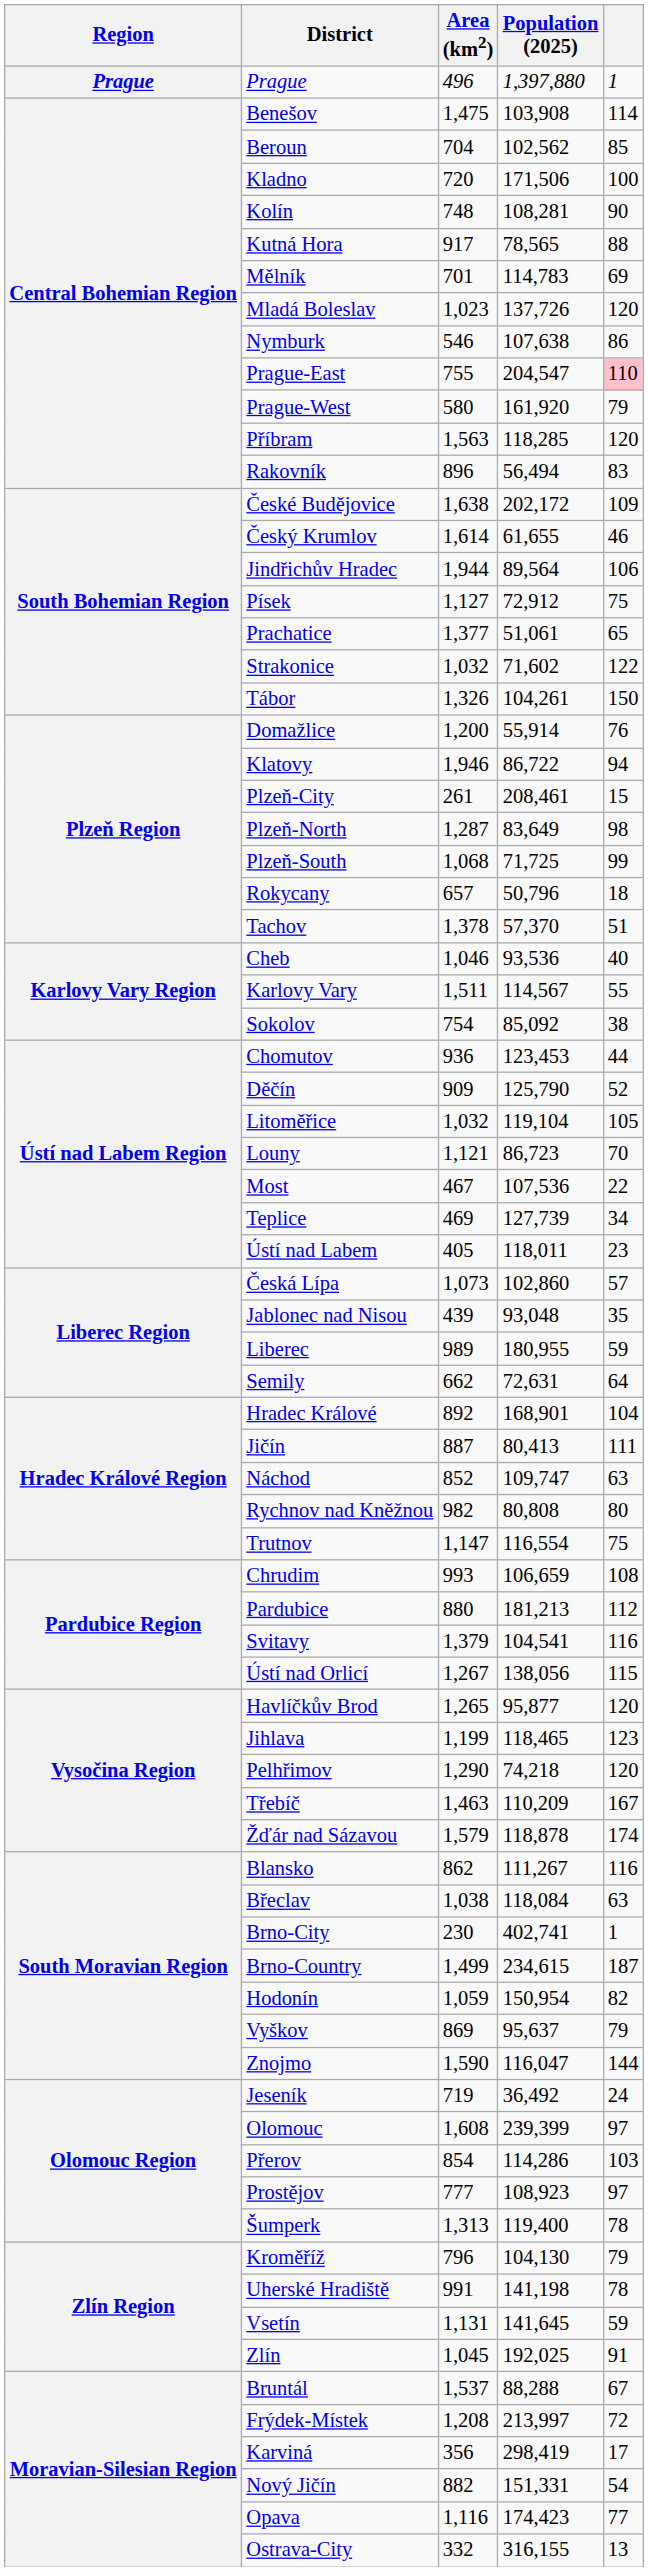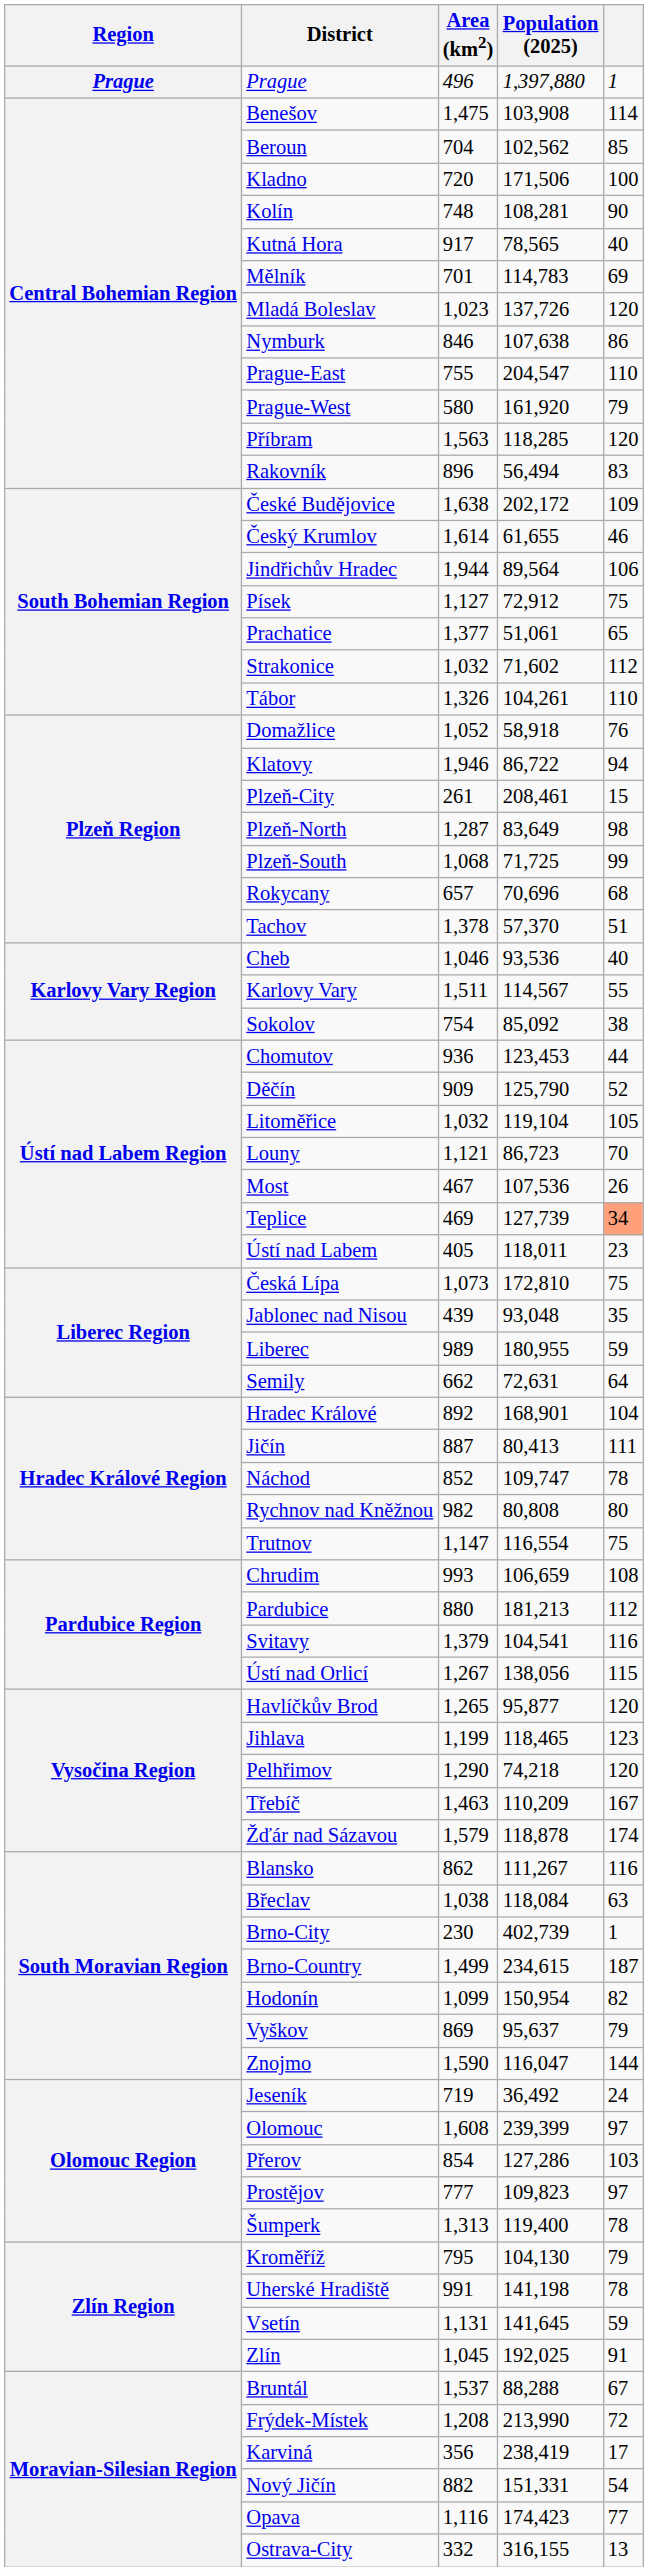 <table class="wikitable sortable">
 <tr>
 <th><a href='#'>Region</a></th>
 <th>District</th>
 <th><a href='#'>Area</a><br>(km<sup>2</sup>)</th>
 <th><a href='#'>Population</a><br>(2025)</th>
 <th></th>
 </tr>
 <tr>
 <th><em><a href='#'>Prague</a></em><br></th>
 <td><em><a href='#'>Prague</a></em></td>
 <td><em>496</em></td>
 <td><em>1,397,880</em></td>
 <td><em>1</em></td>
 </tr>
 <tr>
 <th rowspan="12"><a href='#'>Central Bohemian Region</a><br></th>
 <td><a href='#'>Benešov</a></td>
 <td>1,475</td>
 <td>103,908</td>
 <td>114</td>
 </tr>
 <tr>
 <td><a href='#'>Beroun</a></td>
 <td>704</td>
 <td>102,562</td>
 <td>85</td>
 </tr>
 <tr>
 <td><a href='#'>Kladno</a></td>
 <td>720</td>
 <td>171,506</td>
 <td>100</td>
 </tr>
 <tr>
 <td><a href='#'>Kolín</a></td>
 <td>748</td>
 <td>108,281</td>
 <td>90</td>
 </tr>
 <tr>
 <td><a href='#'>Kutná Hora</a></td>
 <td>917</td>
 <td>78,565</td>
-<td>88</td>
+<td>40</td>
 </tr>
 <tr>
 <td><a href='#'>Mělník</a></td>
 <td>701</td>
 <td>114,783</td>
 <td>69</td>
 </tr>
 <tr>
 <td><a href='#'>Mladá Boleslav</a></td>
 <td>1,023</td>
 <td>137,726</td>
 <td>120</td>
 </tr>
 <tr>
 <td><a href='#'>Nymburk</a></td>
-<td>546</td>
+<td>846</td>
 <td>107,638</td>
 <td>86</td>
 </tr>
 <tr>
 <td><a href='#'>Prague-East</a></td>
 <td>755</td>
 <td>204,547</td>
-<td style="background: pink;">110</td>
+<td>110</td>
 </tr>
 <tr>
 <td><a href='#'>Prague-West</a></td>
 <td>580</td>
 <td>161,920</td>
 <td>79</td>
 </tr>
 <tr>
 <td><a href='#'>Příbram</a></td>
 <td>1,563</td>
 <td>118,285</td>
 <td>120</td>
 </tr>
 <tr>
 <td><a href='#'>Rakovník</a></td>
 <td>896</td>
 <td>56,494</td>
 <td>83</td>
 </tr>
 <tr>
 <th rowspan="7"><a href='#'>South Bohemian Region</a><br></th>
 <td><a href='#'>České Budějovice</a></td>
 <td>1,638</td>
 <td>202,172</td>
 <td>109</td>
 </tr>
 <tr>
 <td><a href='#'>Český Krumlov</a></td>
 <td>1,614</td>
 <td>61,655</td>
 <td>46</td>
 </tr>
 <tr>
 <td><a href='#'>Jindřichův Hradec</a></td>
 <td>1,944</td>
 <td>89,564</td>
 <td>106</td>
 </tr>
 <tr>
 <td><a href='#'>Písek</a></td>
 <td>1,127</td>
 <td>72,912</td>
 <td>75</td>
 </tr>
 <tr>
 <td><a href='#'>Prachatice</a></td>
 <td>1,377</td>
 <td>51,061</td>
 <td>65</td>
 </tr>
 <tr>
 <td><a href='#'>Strakonice</a></td>
 <td>1,032</td>
 <td>71,602</td>
-<td>122</td>
+<td>112</td>
 </tr>
 <tr>
 <td><a href='#'>Tábor</a></td>
 <td>1,326</td>
 <td>104,261</td>
-<td>150</td>
+<td>110</td>
 </tr>
 <tr>
 <th rowspan="7"><a href='#'>Plzeň Region</a><br></th>
 <td><a href='#'>Domažlice</a></td>
-<td>1,200</td>
-<td>55,914</td>
+<td>1,052</td>
+<td>58,918</td>
 <td>76</td>
 </tr>
 <tr>
 <td><a href='#'>Klatovy</a></td>
 <td>1,946</td>
 <td>86,722</td>
 <td>94</td>
 </tr>
 <tr>
 <td><a href='#'>Plzeň-City</a></td>
 <td>261</td>
 <td>208,461</td>
 <td>15</td>
 </tr>
 <tr>
 <td><a href='#'>Plzeň-North</a></td>
 <td>1,287</td>
 <td>83,649</td>
 <td>98</td>
 </tr>
 <tr>
 <td><a href='#'>Plzeň-South</a></td>
 <td>1,068</td>
 <td>71,725</td>
 <td>99</td>
 </tr>
 <tr>
 <td><a href='#'>Rokycany</a></td>
 <td>657</td>
-<td>50,796</td>
-<td>18</td>
+<td>70,696</td>
+<td>68</td>
 </tr>
 <tr>
 <td><a href='#'>Tachov</a></td>
 <td>1,378</td>
 <td>57,370</td>
 <td>51</td>
 </tr>
 <tr>
 <th rowspan="3"><a href='#'>Karlovy Vary Region</a><br></th>
 <td><a href='#'>Cheb</a></td>
 <td>1,046</td>
 <td>93,536</td>
 <td>40</td>
 </tr>
 <tr>
 <td><a href='#'>Karlovy Vary</a></td>
 <td>1,511</td>
 <td>114,567</td>
 <td>55</td>
 </tr>
 <tr>
 <td><a href='#'>Sokolov</a></td>
 <td>754</td>
 <td>85,092</td>
 <td>38</td>
 </tr>
 <tr>
 <th rowspan="7"><a href='#'>Ústí nad Labem Region</a><br></th>
 <td><a href='#'>Chomutov</a></td>
 <td>936</td>
 <td>123,453</td>
 <td>44</td>
 </tr>
 <tr>
 <td><a href='#'>Děčín</a></td>
 <td>909</td>
 <td>125,790</td>
 <td>52</td>
 </tr>
 <tr>
 <td><a href='#'>Litoměřice</a></td>
 <td>1,032</td>
 <td>119,104</td>
 <td>105</td>
 </tr>
 <tr>
 <td><a href='#'>Louny</a></td>
 <td>1,121</td>
 <td>86,723</td>
 <td>70</td>
 </tr>
 <tr>
 <td><a href='#'>Most</a></td>
 <td>467</td>
 <td>107,536</td>
-<td>22</td>
+<td>26</td>
 </tr>
 <tr>
 <td><a href='#'>Teplice</a></td>
 <td>469</td>
 <td>127,739</td>
-<td>34</td>
+<td style="background: lightsalmon;">34</td>
 </tr>
 <tr>
 <td><a href='#'>Ústí nad Labem</a></td>
 <td>405</td>
 <td>118,011</td>
 <td>23</td>
 </tr>
 <tr>
 <th rowspan="4"><a href='#'>Liberec Region</a><br></th>
 <td><a href='#'>Česká Lípa</a></td>
 <td>1,073</td>
-<td>102,860</td>
-<td>57</td>
+<td>172,810</td>
+<td>75</td>
 </tr>
 <tr>
 <td><a href='#'>Jablonec nad Nisou</a></td>
 <td>439</td>
 <td>93,048</td>
 <td>35</td>
 </tr>
 <tr>
 <td><a href='#'>Liberec</a></td>
 <td>989</td>
 <td>180,955</td>
 <td>59</td>
 </tr>
 <tr>
 <td><a href='#'>Semily</a></td>
 <td>662</td>
 <td>72,631</td>
 <td>64</td>
 </tr>
 <tr>
 <th rowspan="5"><a href='#'>Hradec Králové Region</a><br></th>
 <td><a href='#'>Hradec Králové</a></td>
 <td>892</td>
 <td>168,901</td>
 <td>104</td>
 </tr>
 <tr>
 <td><a href='#'>Jičín</a></td>
 <td>887</td>
 <td>80,413</td>
 <td>111</td>
 </tr>
 <tr>
 <td><a href='#'>Náchod</a></td>
 <td>852</td>
 <td>109,747</td>
-<td>63</td>
+<td>78</td>
 </tr>
 <tr>
 <td><a href='#'>Rychnov nad Kněžnou</a></td>
 <td>982</td>
 <td>80,808</td>
 <td>80</td>
 </tr>
 <tr>
 <td><a href='#'>Trutnov</a></td>
 <td>1,147</td>
 <td>116,554</td>
 <td>75</td>
 </tr>
 <tr>
 <th rowspan="4"><a href='#'>Pardubice Region</a><br></th>
 <td><a href='#'>Chrudim</a></td>
 <td>993</td>
 <td>106,659</td>
 <td>108</td>
 </tr>
 <tr>
 <td><a href='#'>Pardubice</a></td>
 <td>880</td>
 <td>181,213</td>
 <td>112</td>
 </tr>
 <tr>
 <td><a href='#'>Svitavy</a></td>
 <td>1,379</td>
 <td>104,541</td>
 <td>116</td>
 </tr>
 <tr>
 <td><a href='#'>Ústí nad Orlicí</a></td>
 <td>1,267</td>
 <td>138,056</td>
 <td>115</td>
 </tr>
 <tr>
 <th rowspan="5"><a href='#'>Vysočina Region</a><br></th>
 <td><a href='#'>Havlíčkův Brod</a></td>
 <td>1,265</td>
 <td>95,877</td>
 <td>120</td>
 </tr>
 <tr>
 <td><a href='#'>Jihlava</a></td>
 <td>1,199</td>
 <td>118,465</td>
 <td>123</td>
 </tr>
 <tr>
 <td><a href='#'>Pelhřimov</a></td>
 <td>1,290</td>
 <td>74,218</td>
 <td>120</td>
 </tr>
 <tr>
 <td><a href='#'>Třebíč</a></td>
 <td>1,463</td>
 <td>110,209</td>
 <td>167</td>
 </tr>
 <tr>
 <td><a href='#'>Žďár nad Sázavou</a></td>
 <td>1,579</td>
 <td>118,878</td>
 <td>174</td>
 </tr>
 <tr>
 <th rowspan="7"><a href='#'>South Moravian Region</a><br></th>
 <td><a href='#'>Blansko</a></td>
 <td>862</td>
 <td>111,267</td>
 <td>116</td>
 </tr>
 <tr>
 <td><a href='#'>Břeclav</a></td>
 <td>1,038</td>
 <td>118,084</td>
 <td>63</td>
 </tr>
 <tr>
 <td><a href='#'>Brno-City</a></td>
 <td>230</td>
-<td>402,741</td>
+<td>402,739</td>
 <td>1</td>
 </tr>
 <tr>
 <td><a href='#'>Brno-Country</a></td>
 <td>1,499</td>
 <td>234,615</td>
 <td>187</td>
 </tr>
 <tr>
 <td><a href='#'>Hodonín</a></td>
-<td>1,059</td>
+<td>1,099</td>
 <td>150,954</td>
 <td>82</td>
 </tr>
 <tr>
 <td><a href='#'>Vyškov</a></td>
 <td>869</td>
 <td>95,637</td>
 <td>79</td>
 </tr>
 <tr>
 <td><a href='#'>Znojmo</a></td>
 <td>1,590</td>
 <td>116,047</td>
 <td>144</td>
 </tr>
 <tr>
 <th rowspan="5"><a href='#'>Olomouc Region</a><br></th>
 <td><a href='#'>Jeseník</a></td>
 <td>719</td>
 <td>36,492</td>
 <td>24</td>
 </tr>
 <tr>
 <td><a href='#'>Olomouc</a></td>
 <td>1,608</td>
 <td>239,399</td>
 <td>97</td>
 </tr>
 <tr>
 <td><a href='#'>Přerov</a></td>
 <td>854</td>
-<td>114,286</td>
+<td>127,286</td>
 <td>103</td>
 </tr>
 <tr>
 <td><a href='#'>Prostějov</a></td>
 <td>777</td>
-<td>108,923</td>
+<td>109,823</td>
 <td>97</td>
 </tr>
 <tr>
 <td><a href='#'>Šumperk</a></td>
 <td>1,313</td>
 <td>119,400</td>
 <td>78</td>
 </tr>
 <tr>
 <th rowspan="4"><a href='#'>Zlín Region</a><br></th>
 <td><a href='#'>Kroměříž</a></td>
-<td>796</td>
+<td>795</td>
 <td>104,130</td>
 <td>79</td>
 </tr>
 <tr>
 <td><a href='#'>Uherské Hradiště</a></td>
 <td>991</td>
 <td>141,198</td>
 <td>78</td>
 </tr>
 <tr>
 <td><a href='#'>Vsetín</a></td>
 <td>1,131</td>
 <td>141,645</td>
 <td>59</td>
 </tr>
 <tr>
 <td><a href='#'>Zlín</a></td>
 <td>1,045</td>
 <td>192,025</td>
 <td>91</td>
 </tr>
 <tr>
 <th rowspan="6"><a href='#'>Moravian-Silesian Region</a><br></th>
 <td><a href='#'>Bruntál</a></td>
 <td>1,537</td>
 <td>88,288</td>
 <td>67</td>
 </tr>
 <tr>
 <td><a href='#'>Frýdek-Místek</a></td>
 <td>1,208</td>
-<td>213,997</td>
+<td>213,990</td>
 <td>72</td>
 </tr>
 <tr>
 <td><a href='#'>Karviná</a></td>
 <td>356</td>
-<td>298,419</td>
+<td>238,419</td>
 <td>17</td>
 </tr>
 <tr>
 <td><a href='#'>Nový Jičín</a></td>
 <td>882</td>
 <td>151,331</td>
 <td>54</td>
 </tr>
 <tr>
 <td><a href='#'>Opava</a></td>
 <td>1,116</td>
 <td>174,423</td>
 <td>77</td>
 </tr>
 <tr>
 <td><a href='#'>Ostrava-City</a></td>
 <td>332</td>
 <td>316,155</td>
 <td>13</td>
 </tr>
 </table>
